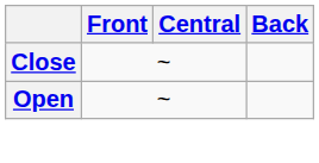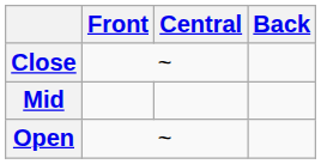 <table class="wikitable">
 <tr align="center">
 <th></th>
 <th><a href='#'>Front</a></th>
 <th><a href='#'>Central</a></th>
 <th><a href='#'>Back</a></th>
 </tr>
 <tr align="center">
 <th><a href='#'>Close</a></th>
 <td colspan="2">~</td>
 <td></td>
 </tr>
 <tr align="center">
+<th><a href='#'>Mid</a></th>
+<td></td>
+<td></td>
+<td></td>
+</tr>
+<tr align="center">
 <th><a href='#'>Open</a></th>
 <td colspan="2">~</td>
 <td></td>
 </tr>
 </table>
